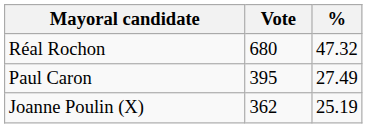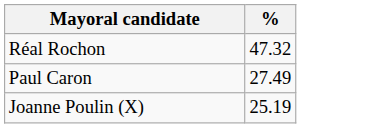 <table class="wikitable">
 <tr>
 <th bgcolor="#DDDDFF" width="200px">Mayoral candidate</th>
-<th bgcolor="#DDDDFF" width="50px">Vote</th>
 <th bgcolor="#DDDDFF" width="30px">%</th>
 </tr>
 <tr>
 <td>Réal Rochon</td>
-<td>680</td>
 <td>47.32</td>
 </tr>
 <tr>
 <td>Paul Caron</td>
-<td>395</td>
 <td>27.49</td>
 </tr>
 <tr>
 <td>Joanne Poulin (X)</td>
-<td>362</td>
 <td>25.19</td>
 </tr>
 </table>
